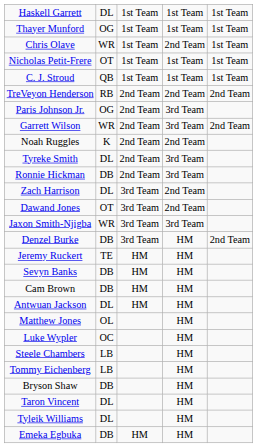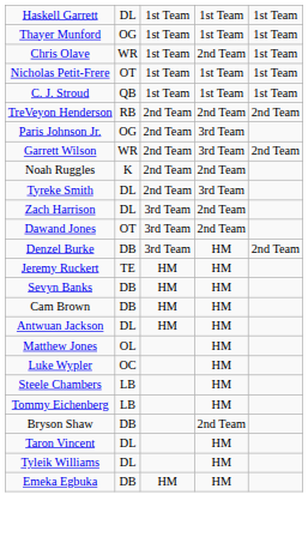 <table class="wikitable sortable sortable" style="text-align: center">
 <tr>
 <td><a href='#'>Haskell Garrett</a></td>
 <td>DL</td>
 <td>1st Team</td>
 <td>1st Team</td>
 <td>1st Team</td>
 </tr>
 <tr>
 <td><a href='#'>Thayer Munford</a></td>
 <td>OG</td>
 <td>1st Team</td>
 <td>1st Team</td>
 <td>1st Team</td>
 </tr>
 <tr>
 <td><a href='#'>Chris Olave</a></td>
 <td>WR</td>
 <td>1st Team</td>
 <td>2nd Team</td>
 <td>1st Team</td>
 </tr>
 <tr>
 <td><a href='#'>Nicholas Petit-Frere</a></td>
 <td>OT</td>
 <td>1st Team</td>
 <td>1st Team</td>
 <td>1st Team</td>
 </tr>
 <tr>
 <td><a href='#'>C. J. Stroud</a></td>
 <td>QB</td>
 <td>1st Team</td>
 <td>1st Team</td>
 <td>1st Team</td>
 </tr>
 <tr>
 <td><a href='#'>TreVeyon Henderson</a></td>
 <td>RB</td>
 <td>2nd Team</td>
 <td>2nd Team</td>
 <td>2nd Team</td>
 </tr>
 <tr>
 <td><a href='#'>Paris Johnson Jr.</a></td>
 <td>OG</td>
 <td>2nd Team</td>
 <td>3rd Team</td>
 <td></td>
 </tr>
 <tr>
 <td><a href='#'>Garrett Wilson</a></td>
 <td>WR</td>
 <td>2nd Team</td>
 <td>3rd Team</td>
 <td>2nd Team</td>
 </tr>
 <tr>
 <td>Noah Ruggles</td>
 <td>K</td>
 <td>2nd Team</td>
 <td>2nd Team</td>
 <td></td>
 </tr>
 <tr>
 <td><a href='#'>Tyreke Smith</a></td>
 <td>DL</td>
 <td>2nd Team</td>
 <td>3rd Team</td>
 <td></td>
 </tr>
 <tr>
-<td><a href='#'>Ronnie Hickman</a></td>
-<td>DB</td>
-<td>2nd Team</td>
-<td>3rd Team</td>
-<td></td>
-</tr>
-<tr>
 <td><a href='#'>Zach Harrison</a></td>
 <td>DL</td>
 <td>3rd Team</td>
 <td>2nd Team</td>
 <td></td>
 </tr>
 <tr>
 <td><a href='#'>Dawand Jones</a></td>
 <td>OT</td>
 <td>3rd Team</td>
 <td>2nd Team</td>
-<td></td>
-</tr>
-<tr>
-<td><a href='#'>Jaxon Smith-Njigba</a></td>
-<td>WR</td>
-<td>3rd Team</td>
-<td>3rd Team</td>
 <td></td>
 </tr>
 <tr>
 <td><a href='#'>Denzel Burke</a></td>
 <td>DB</td>
 <td>3rd Team</td>
 <td>HM</td>
 <td>2nd Team</td>
 </tr>
 <tr>
 <td><a href='#'>Jeremy Ruckert</a></td>
 <td>TE</td>
 <td>HM</td>
 <td>HM</td>
 <td></td>
 </tr>
 <tr>
 <td><a href='#'>Sevyn Banks</a></td>
 <td>DB</td>
 <td>HM</td>
 <td>HM</td>
 <td></td>
 </tr>
 <tr>
 <td>Cam Brown</td>
 <td>DB</td>
 <td>HM</td>
 <td>HM</td>
 <td></td>
 </tr>
 <tr>
 <td><a href='#'>Antwuan Jackson</a></td>
 <td>DL</td>
 <td>HM</td>
 <td>HM</td>
 <td></td>
 </tr>
 <tr>
 <td><a href='#'>Matthew Jones</a></td>
 <td>OL</td>
 <td></td>
 <td>HM</td>
 <td></td>
 </tr>
 <tr>
 <td><a href='#'>Luke Wypler</a></td>
 <td>OC</td>
 <td></td>
 <td>HM</td>
 <td></td>
 </tr>
 <tr>
 <td><a href='#'>Steele Chambers</a></td>
 <td>LB</td>
 <td></td>
 <td>HM</td>
 <td></td>
 </tr>
 <tr>
 <td><a href='#'>Tommy Eichenberg</a></td>
 <td>LB</td>
 <td></td>
 <td>HM</td>
 <td></td>
 </tr>
 <tr>
 <td>Bryson Shaw</td>
 <td>DB</td>
 <td></td>
-<td>HM</td>
+<td>2nd Team</td>
 <td></td>
 </tr>
 <tr>
 <td><a href='#'>Taron Vincent</a></td>
 <td>DL</td>
 <td></td>
 <td>HM</td>
 <td></td>
 </tr>
 <tr>
 <td><a href='#'>Tyleik Williams</a></td>
 <td>DL</td>
 <td></td>
 <td>HM</td>
 <td></td>
 </tr>
 <tr>
 <td><a href='#'>Emeka Egbuka</a></td>
 <td>DB</td>
 <td>HM</td>
 <td>HM</td>
 <td></td>
 </tr>
 </table>
